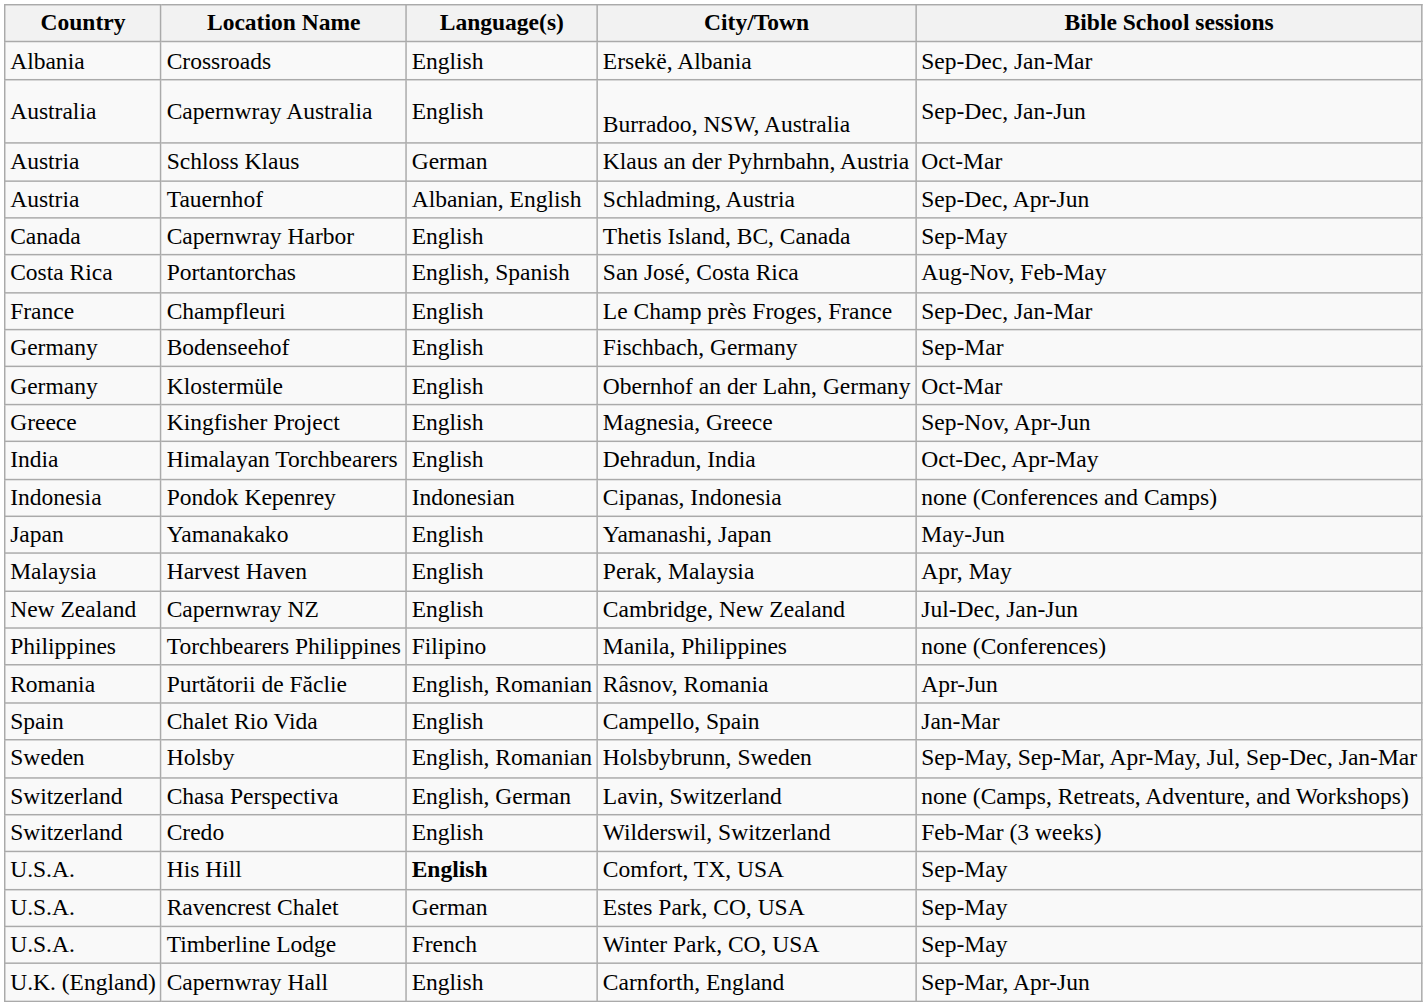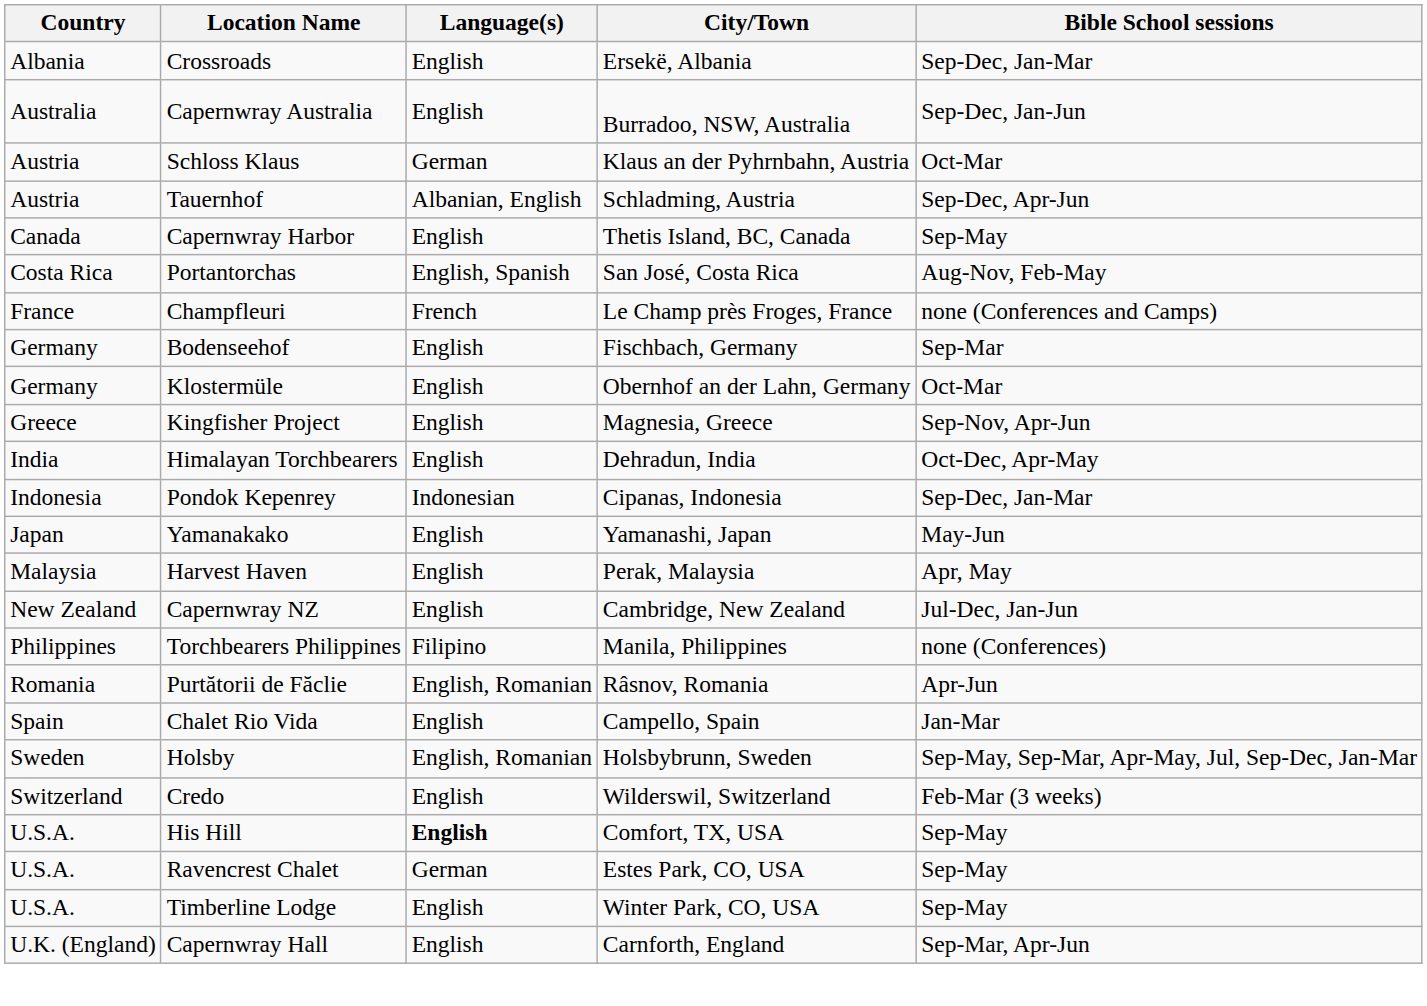 <table class="wikitable">
 <tr>
 <th>Country</th>
 <th>Location Name</th>
 <th>Language(s)</th>
 <th>City/Town</th>
 <th>Bible School sessions</th>
 </tr>
 <tr>
 <td>Albania</td>
 <td>Crossroads</td>
 <td>English</td>
 <td>Ersekë, Albania</td>
 <td>Sep-Dec, Jan-Mar</td>
 </tr>
 <tr>
 <td>Australia</td>
 <td>Capernwray Australia</td>
 <td>English</td>
 <td><br>Burradoo, NSW, Australia</td>
 <td>Sep-Dec, Jan-Jun</td>
 </tr>
 <tr>
 <td>Austria</td>
 <td>Schloss Klaus</td>
 <td>German</td>
 <td>Klaus an der Pyhrnbahn, Austria</td>
 <td>Oct-Mar</td>
 </tr>
 <tr>
 <td>Austria</td>
 <td>Tauernhof</td>
 <td>Albanian, English</td>
 <td>Schladming, Austria</td>
 <td>Sep-Dec, Apr-Jun</td>
 </tr>
 <tr>
 <td>Canada</td>
 <td>Capernwray Harbor</td>
 <td>English</td>
 <td>Thetis Island, BC, Canada</td>
 <td>Sep-May</td>
 </tr>
 <tr>
 <td>Costa Rica</td>
 <td>Portantorchas</td>
 <td>English, Spanish</td>
 <td>San José, Costa Rica</td>
 <td>Aug-Nov, Feb-May</td>
 </tr>
 <tr>
 <td>France</td>
 <td>Champfleuri</td>
-<td>English</td>
+<td>French</td>
 <td>Le Champ près Froges, France</td>
-<td>Sep-Dec, Jan-Mar</td>
+<td>none (Conferences and Camps)</td>
 </tr>
 <tr>
 <td>Germany</td>
 <td>Bodenseehof</td>
 <td>English</td>
 <td>Fischbach, Germany</td>
 <td>Sep-Mar</td>
 </tr>
 <tr>
 <td>Germany</td>
 <td>Klostermüle</td>
 <td>English</td>
 <td>Obernhof an der Lahn, Germany</td>
 <td>Oct-Mar</td>
 </tr>
 <tr>
 <td>Greece</td>
 <td>Kingfisher Project</td>
 <td>English</td>
 <td>Magnesia, Greece</td>
 <td>Sep-Nov, Apr-Jun</td>
 </tr>
 <tr>
 <td>India</td>
 <td>Himalayan Torchbearers</td>
 <td>English</td>
 <td>Dehradun, India</td>
 <td>Oct-Dec, Apr-May</td>
 </tr>
 <tr>
 <td>Indonesia</td>
 <td>Pondok Kepenrey</td>
 <td>Indonesian</td>
 <td>Cipanas, Indonesia</td>
-<td>none (Conferences and Camps)</td>
+<td>Sep-Dec, Jan-Mar</td>
 </tr>
 <tr>
 <td>Japan</td>
 <td>Yamanakako</td>
 <td>English</td>
 <td>Yamanashi, Japan</td>
 <td>May-Jun</td>
 </tr>
 <tr>
 <td>Malaysia</td>
 <td>Harvest Haven</td>
 <td>English</td>
 <td>Perak, Malaysia</td>
 <td>Apr, May</td>
 </tr>
 <tr>
 <td>New Zealand</td>
 <td>Capernwray NZ</td>
 <td>English</td>
 <td>Cambridge, New Zealand</td>
 <td>Jul-Dec, Jan-Jun</td>
 </tr>
 <tr>
 <td>Philippines</td>
 <td>Torchbearers Philippines</td>
 <td>Filipino</td>
 <td>Manila, Philippines</td>
 <td>none (Conferences)</td>
 </tr>
 <tr>
 <td>Romania</td>
 <td>Purtătorii de Făclie</td>
 <td>English, Romanian</td>
 <td>Râsnov, Romania</td>
 <td>Apr-Jun</td>
 </tr>
 <tr>
 <td>Spain</td>
 <td>Chalet Rio Vida</td>
 <td>English</td>
 <td>Campello, Spain</td>
 <td>Jan-Mar</td>
 </tr>
 <tr>
 <td>Sweden</td>
 <td>Holsby</td>
 <td>English, Romanian</td>
 <td>Holsbybrunn, Sweden</td>
 <td>Sep-May, Sep-Mar, Apr-May, Jul, Sep-Dec, Jan-Mar</td>
 </tr>
 <tr>
 <td>Switzerland</td>
-<td>Chasa Perspectiva</td>
-<td>English, German</td>
-<td>Lavin, Switzerland</td>
-<td>none (Camps, Retreats, Adventure, and Workshops)</td>
-</tr>
-<tr>
-<td>Switzerland</td>
 <td>Credo</td>
 <td>English</td>
 <td>Wilderswil, Switzerland</td>
 <td>Feb-Mar (3 weeks)</td>
 </tr>
 <tr>
 <td>U.S.A.</td>
 <td>His Hill</td>
 <td><strong>English</strong></td>
 <td>Comfort, TX, USA</td>
 <td>Sep-May</td>
 </tr>
 <tr>
 <td>U.S.A.</td>
 <td>Ravencrest Chalet</td>
 <td>German</td>
 <td>Estes Park, CO, USA</td>
 <td>Sep-May</td>
 </tr>
 <tr>
 <td>U.S.A.</td>
 <td>Timberline Lodge</td>
-<td>French</td>
+<td>English</td>
 <td>Winter Park, CO, USA</td>
 <td>Sep-May</td>
 </tr>
 <tr>
 <td>U.K. (England)</td>
 <td>Capernwray Hall</td>
 <td>English</td>
 <td>Carnforth, England</td>
 <td>Sep-Mar, Apr-Jun</td>
 </tr>
 </table>
